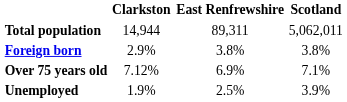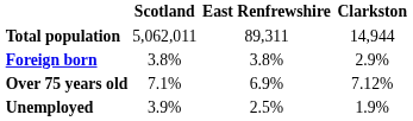 <table class="toccolours" style="float: right; margin:0 0 0.5em 1em; font-size: 90%; text-align:center;">
 <tr>
 <th></th>
+<th style="padding:2px;">Scotland</th>
+<th style="padding:2px;">East Renfrewshire</th>
 <th style="padding:2px;">Clarkston</th>
-<th style="padding:2px;">East Renfrewshire</th>
-<th style="padding:2px;">Scotland</th>
 </tr>
 <tr>
 <th style="text-align:left;">Total population</th>
+<td>5,062,011</td>
+<td>89,311</td>
 <td>14,944</td>
-<td>89,311</td>
-<td>5,062,011</td>
 </tr>
 <tr>
 <th style="text-align:left;"><a href='#'>Foreign born</a></th>
-<td>2.9%</td>
 <td>3.8%</td>
 <td>3.8%</td>
+<td>2.9%</td>
 </tr>
 <tr>
 <th style="text-align:left;">Over 75 years old</th>
+<td>7.1%</td>
+<td>6.9%</td>
 <td>7.12%</td>
-<td>6.9%</td>
-<td>7.1%</td>
 </tr>
 <tr>
 <th style="text-align:left;">Unemployed</th>
+<td>3.9%</td>
+<td>2.5%</td>
 <td>1.9%</td>
-<td>2.5%</td>
-<td>3.9%</td>
 </tr>
 </table>
